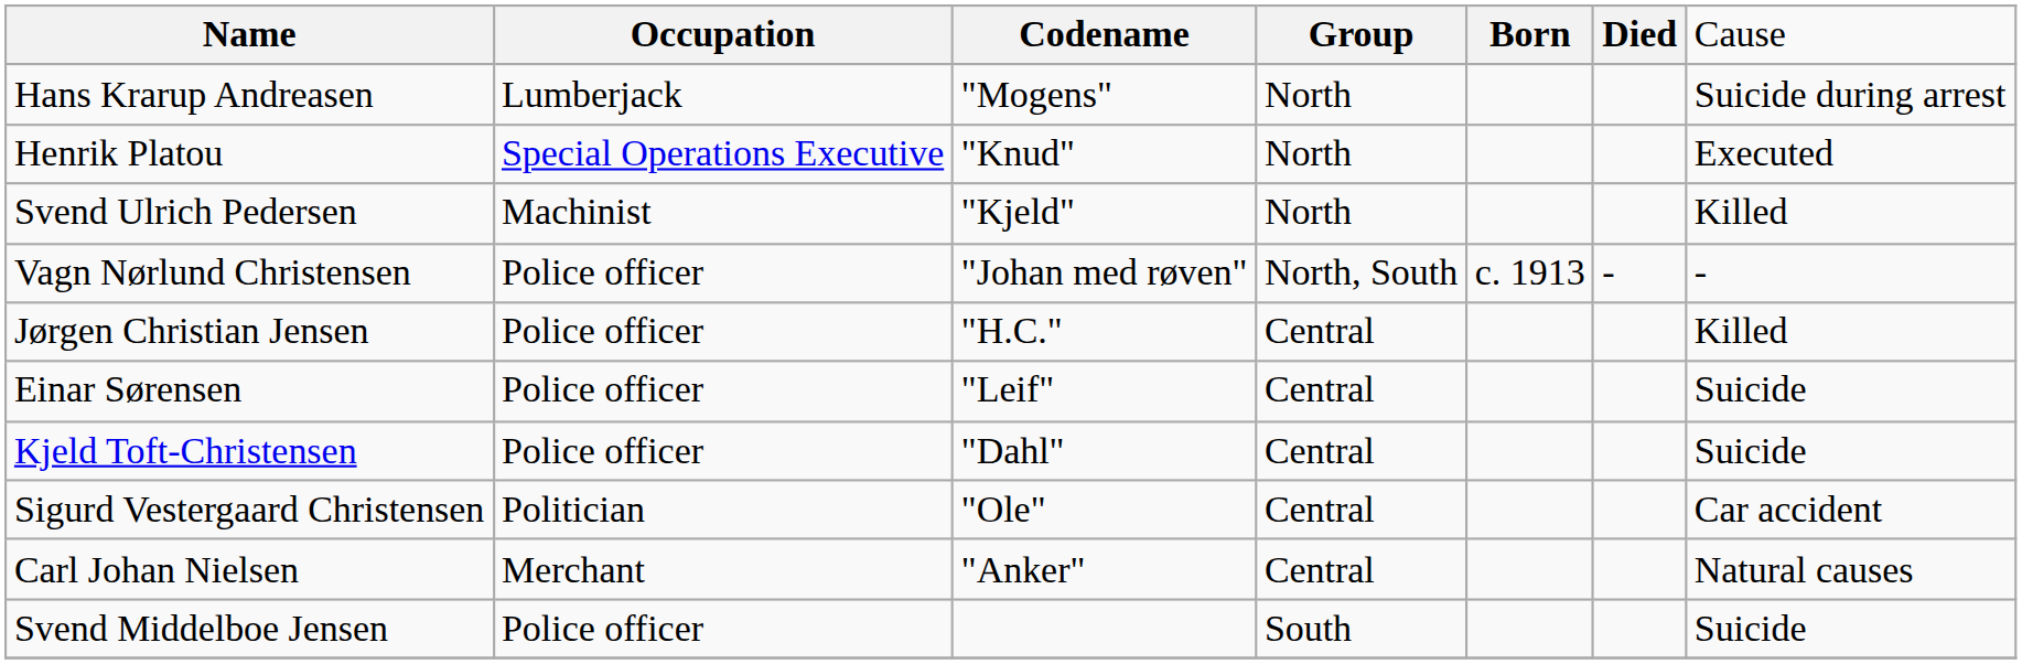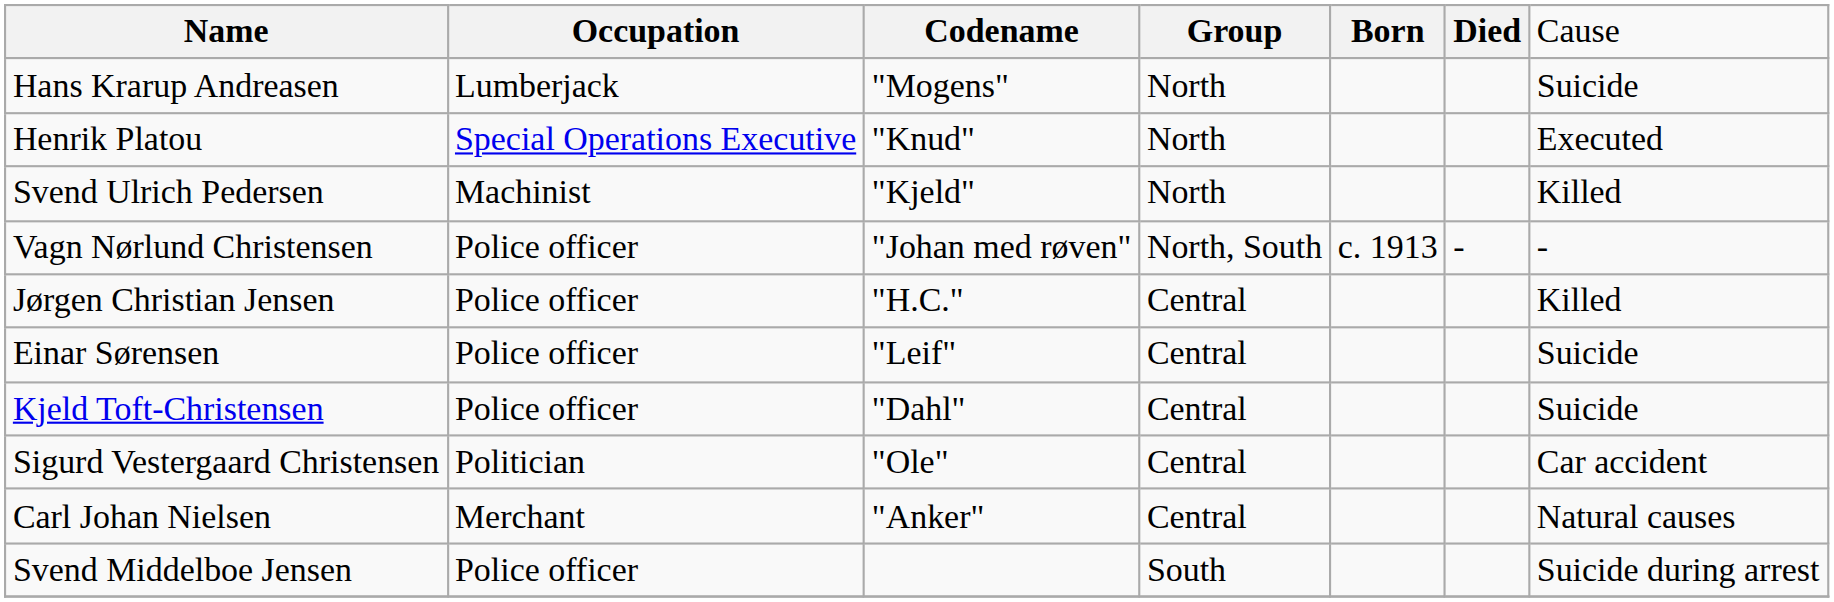 <table class="wikitable">
 <tr>
 <th>Name</th>
 <th>Occupation</th>
 <th>Codename</th>
 <th>Group</th>
 <th>Born</th>
 <th>Died</th>
 <td>Cause</td>
 </tr>
 <tr>
 <td>Hans Krarup Andreasen</td>
 <td>Lumberjack</td>
 <td>"Mogens"</td>
 <td>North</td>
 <td></td>
 <td></td>
-<td>Suicide during arrest</td>
+<td>Suicide</td>
 </tr>
 <tr>
 <td>Henrik Platou</td>
 <td><a href='#'>Special Operations Executive</a></td>
 <td>"Knud"</td>
 <td>North</td>
 <td></td>
 <td></td>
 <td>Executed</td>
 </tr>
 <tr>
 <td>Svend Ulrich Pedersen</td>
 <td>Machinist</td>
 <td>"Kjeld"</td>
 <td>North</td>
 <td></td>
 <td></td>
 <td>Killed</td>
 </tr>
 <tr>
 <td>Vagn Nørlund Christensen</td>
 <td>Police officer</td>
 <td>"Johan med røven"</td>
 <td>North, South</td>
 <td>c. 1913</td>
 <td>-</td>
 <td>-</td>
 </tr>
 <tr>
 <td>Jørgen Christian Jensen</td>
 <td>Police officer</td>
 <td>"H.C."</td>
 <td>Central</td>
 <td></td>
 <td></td>
 <td>Killed</td>
 </tr>
 <tr>
 <td>Einar Sørensen</td>
 <td>Police officer</td>
 <td>"Leif"</td>
 <td>Central</td>
 <td></td>
 <td></td>
 <td>Suicide</td>
 </tr>
 <tr>
 <td><a href='#'>Kjeld Toft-Christensen</a></td>
 <td>Police officer</td>
 <td>"Dahl"</td>
 <td>Central</td>
 <td></td>
 <td></td>
 <td>Suicide</td>
 </tr>
 <tr>
 <td>Sigurd Vestergaard Christensen</td>
 <td>Politician</td>
 <td>"Ole"</td>
 <td>Central</td>
 <td></td>
 <td></td>
 <td>Car accident</td>
 </tr>
 <tr>
 <td>Carl Johan Nielsen</td>
 <td>Merchant</td>
 <td>"Anker"</td>
 <td>Central</td>
 <td></td>
 <td></td>
 <td>Natural causes</td>
 </tr>
 <tr>
 <td>Svend Middelboe Jensen</td>
 <td>Police officer</td>
 <td></td>
 <td>South</td>
 <td></td>
 <td></td>
-<td>Suicide</td>
+<td>Suicide during arrest</td>
 </tr>
 <tr>
 </tr>
 </table>
